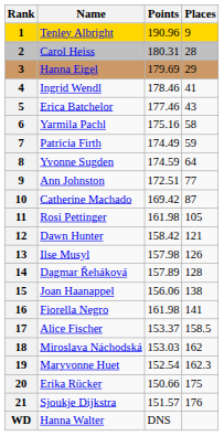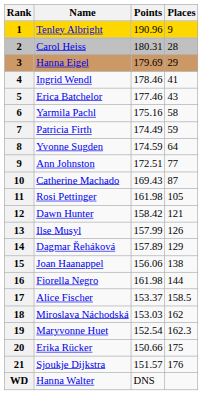 <table class="wikitable">
 <tr>
 <th>Rank</th>
 <th>Name</th>
 <th>Points</th>
 <th>Places</th>
 </tr>
 <tr bgcolor=gold>
 <td align=center><strong>1</strong></td>
 <td> <a href='#'>Tenley Albright</a></td>
 <td>190.96</td>
 <td>9</td>
 </tr>
 <tr bgcolor=silver>
 <td align=center><strong>2</strong></td>
 <td> <a href='#'>Carol Heiss</a></td>
 <td>180.31</td>
 <td>28</td>
 </tr>
 <tr bgcolor=cc9966>
 <td align=center><strong>3</strong></td>
 <td> <a href='#'>Hanna Eigel</a></td>
 <td>179.69</td>
 <td>29</td>
 </tr>
 <tr>
 <th>4</th>
 <td> <a href='#'>Ingrid Wendl</a></td>
 <td>178.46</td>
 <td>41</td>
 </tr>
 <tr>
 <th>5</th>
 <td> <a href='#'>Erica Batchelor</a></td>
 <td>177.46</td>
 <td>43</td>
 </tr>
 <tr>
 <th>6</th>
 <td> <a href='#'>Yarmila Pachl</a></td>
 <td>175.16</td>
 <td>58</td>
 </tr>
 <tr>
 <th>7</th>
 <td> <a href='#'>Patricia Firth</a></td>
 <td>174.49</td>
 <td>59</td>
 </tr>
 <tr>
 <th>8</th>
 <td> <a href='#'>Yvonne Sugden</a></td>
 <td>174.59</td>
 <td>64</td>
 </tr>
 <tr>
 <th>9</th>
 <td> <a href='#'>Ann Johnston</a></td>
 <td>172.51</td>
 <td>77</td>
 </tr>
 <tr>
 <th>10</th>
 <td> <a href='#'>Catherine Machado</a></td>
-<td>169.42</td>
+<td>169.43</td>
 <td>87</td>
 </tr>
 <tr>
 <th>11</th>
 <td> <a href='#'>Rosi Pettinger</a></td>
 <td>161.98</td>
 <td>105</td>
 </tr>
 <tr>
 <th>12</th>
 <td> <a href='#'>Dawn Hunter</a></td>
 <td>158.42</td>
 <td>121</td>
 </tr>
 <tr>
 <th>13</th>
 <td> <a href='#'>Ilse Musyl</a></td>
-<td>157.98</td>
+<td>157.99</td>
 <td>126</td>
 </tr>
 <tr>
 <th>14</th>
 <td> <a href='#'>Dagmar Řeháková</a></td>
 <td>157.89</td>
-<td>128</td>
+<td>129</td>
 </tr>
 <tr>
 <th>15</th>
 <td> <a href='#'>Joan Haanappel</a></td>
 <td>156.06</td>
 <td>138</td>
 </tr>
 <tr>
 <th>16</th>
 <td> <a href='#'>Fiorella Negro</a></td>
 <td>161.98</td>
-<td>141</td>
+<td>144</td>
 </tr>
 <tr>
 <th>17</th>
 <td> <a href='#'>Alice Fischer</a></td>
 <td>153.37</td>
 <td>158.5</td>
 </tr>
 <tr>
 <th>18</th>
 <td> <a href='#'>Miroslava Náchodská</a></td>
 <td>153.03</td>
 <td>162</td>
 </tr>
 <tr>
 <th>19</th>
 <td> <a href='#'>Maryvonne Huet</a></td>
 <td>152.54</td>
 <td>162.3</td>
 </tr>
 <tr>
 <th>20</th>
 <td> <a href='#'>Erika Rücker</a></td>
 <td>150.66</td>
 <td>175</td>
 </tr>
 <tr>
 <th>21</th>
 <td> <a href='#'>Sjoukje Dijkstra</a></td>
 <td>151.57</td>
 <td>176</td>
 </tr>
 <tr>
 <th>WD</th>
 <td> <a href='#'>Hanna Walter</a></td>
 <td>DNS</td>
 <td></td>
 </tr>
 </table>
